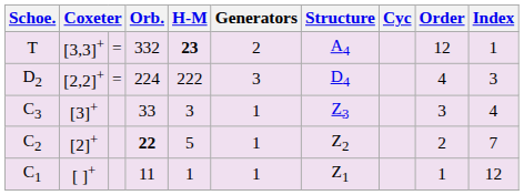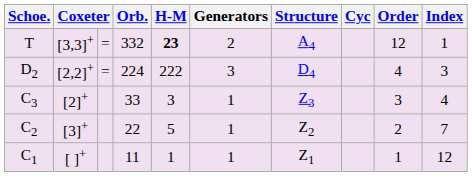 <table class="wikitable sortable">
 <tr>
 <th><a href='#'>Schoe.</a></th>
 <th colspan=2><a href='#'>Coxeter</a></th>
 <th><a href='#'>Orb.</a></th>
 <th><a href='#'>H-M</a></th>
 <th>Generators</th>
 <th><a href='#'>Structure</a></th>
 <th><a href='#'>Cyc</a></th>
 <th><a href='#'>Order</a></th>
 <th><a href='#'>Index</a></th>
 </tr>
 <tr align=center BGCOLOR="#f0e0f0">
 <td>T</td>
 <td>[3,3]<sup>+</sup></td>
 <td> = </td>
 <td>332</td>
 <td><strong>23</strong></td>
 <td>2</td>
 <td><a href='#'>A<sub>4</sub></a></td>
 <td></td>
 <td>12</td>
 <td>1</td>
 </tr>
 <tr align=center BGCOLOR="#f0e0f0">
 <td>D<sub>2</sub></td>
 <td>[2,2]<sup>+</sup></td>
 <td> = </td>
 <td>224</td>
 <td>222</td>
 <td>3</td>
 <td><a href='#'>D<sub>4</sub></a></td>
 <td></td>
 <td>4</td>
 <td>3</td>
 </tr>
 <tr align=center BGCOLOR="#f0e0f0">
 <td>C<sub>3</sub></td>
-<td>[3]<sup>+</sup></td>
+<td>[2]<sup>+</sup></td>
 <td></td>
 <td>33</td>
 <td>3</td>
 <td>1</td>
 <td><a href='#'>Z<sub>3</sub></a></td>
 <td></td>
 <td>3</td>
 <td>4</td>
 </tr>
 <tr align=center BGCOLOR="#f0e0f0">
 <td>C<sub>2</sub></td>
-<td>[2]<sup>+</sup></td>
+<td>[3]<sup>+</sup></td>
 <td></td>
-<td><strong>22</strong></td>
+<td>22</td>
 <td>5</td>
 <td>1</td>
 <td>Z<sub>2</sub></td>
 <td></td>
 <td>2</td>
 <td>7</td>
 </tr>
 <tr align=center BGCOLOR="#f0e0f0">
 <td>C<sub>1</sub></td>
 <td>[ ]<sup>+</sup></td>
 <td></td>
 <td>11</td>
 <td>1</td>
 <td>1</td>
 <td>Z<sub>1</sub></td>
 <td></td>
 <td>1</td>
 <td>12</td>
 </tr>
 <tr>
 </tr>
 </table>
